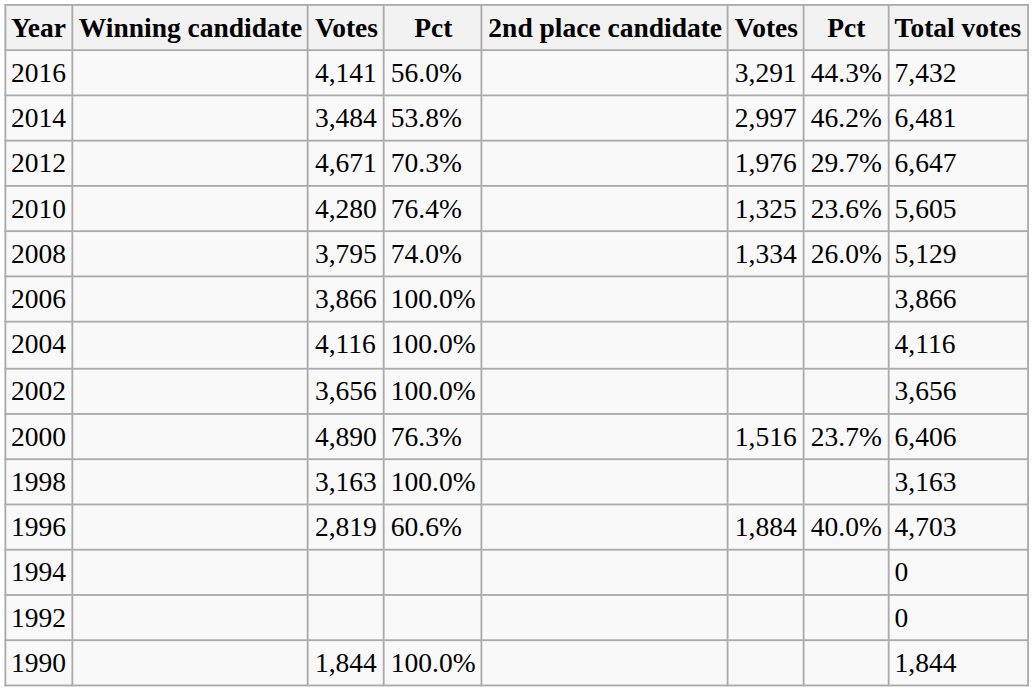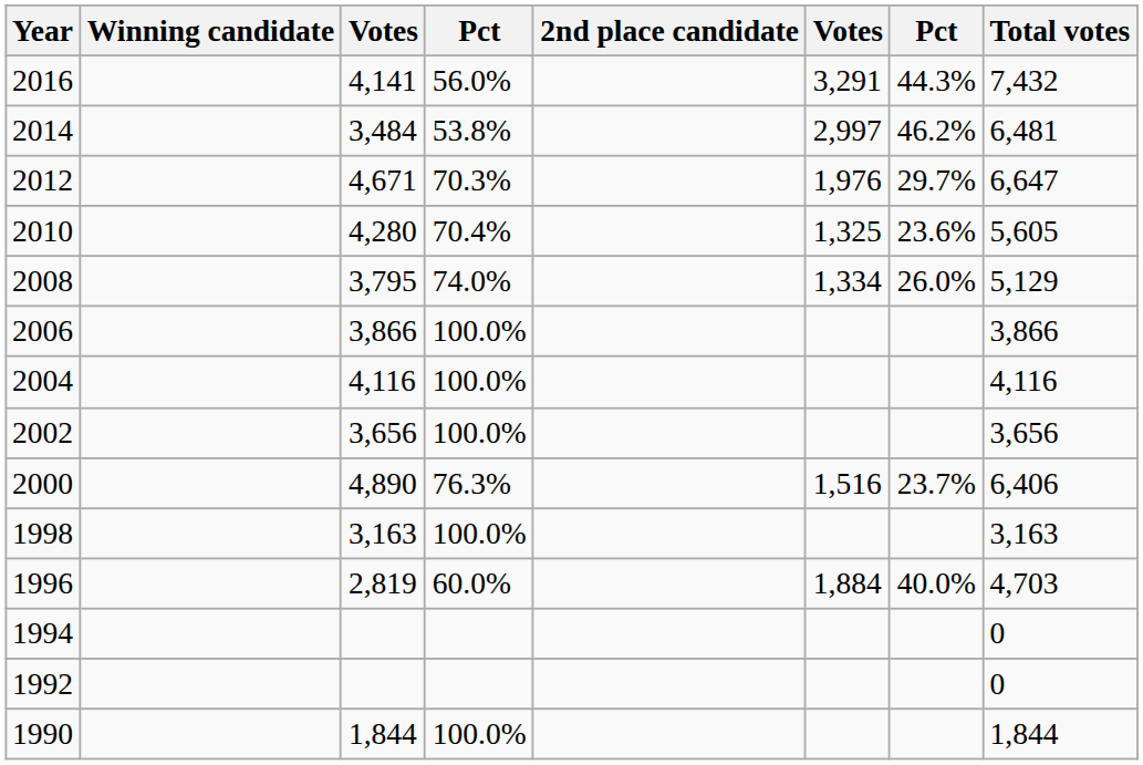 <table class="wikitable sortable" style="margin:0.5em ; font-size:95%">
 <tr>
 <th>Year</th>
 <th>Winning candidate</th>
 <th>Votes</th>
 <th>Pct</th>
 <th>2nd place candidate</th>
 <th>Votes</th>
 <th>Pct</th>
 <th>Total votes</th>
 </tr>
 <tr>
 <td>2016</td>
 <td></td>
 <td>4,141</td>
 <td>56.0%</td>
 <td></td>
 <td>3,291</td>
 <td>44.3%</td>
 <td>7,432</td>
 </tr>
 <tr>
 <td>2014</td>
 <td></td>
 <td>3,484</td>
 <td>53.8%</td>
 <td></td>
 <td>2,997</td>
 <td>46.2%</td>
 <td>6,481</td>
 </tr>
 <tr>
 <td>2012</td>
 <td></td>
 <td>4,671</td>
 <td>70.3%</td>
 <td></td>
 <td>1,976</td>
 <td>29.7%</td>
 <td>6,647</td>
 </tr>
 <tr>
 <td>2010</td>
 <td></td>
 <td>4,280</td>
-<td>76.4%</td>
+<td>70.4%</td>
 <td></td>
 <td>1,325</td>
 <td>23.6%</td>
 <td>5,605</td>
 </tr>
 <tr>
 <td>2008</td>
 <td></td>
 <td>3,795</td>
 <td>74.0%</td>
 <td></td>
 <td>1,334</td>
 <td>26.0%</td>
 <td>5,129</td>
 </tr>
 <tr>
 <td>2006</td>
 <td></td>
 <td>3,866</td>
 <td>100.0%</td>
 <td></td>
 <td></td>
 <td></td>
 <td>3,866</td>
 </tr>
 <tr>
 <td>2004</td>
 <td></td>
 <td>4,116</td>
 <td>100.0%</td>
 <td></td>
 <td></td>
 <td></td>
 <td>4,116</td>
 </tr>
 <tr>
 <td>2002</td>
 <td></td>
 <td>3,656</td>
 <td>100.0%</td>
 <td></td>
 <td></td>
 <td></td>
 <td>3,656</td>
 </tr>
 <tr>
 <td>2000</td>
 <td></td>
 <td>4,890</td>
 <td>76.3%</td>
 <td></td>
 <td>1,516</td>
 <td>23.7%</td>
 <td>6,406</td>
 </tr>
 <tr>
 <td>1998</td>
 <td></td>
 <td>3,163</td>
 <td>100.0%</td>
 <td></td>
 <td></td>
 <td></td>
 <td>3,163</td>
 </tr>
 <tr>
 <td>1996</td>
 <td></td>
 <td>2,819</td>
-<td>60.6%</td>
+<td>60.0%</td>
 <td></td>
 <td>1,884</td>
 <td>40.0%</td>
 <td>4,703</td>
 </tr>
 <tr>
 <td>1994</td>
 <td></td>
 <td></td>
 <td></td>
 <td></td>
 <td></td>
 <td></td>
 <td>0</td>
 </tr>
 <tr>
 <td>1992</td>
 <td></td>
 <td></td>
 <td></td>
 <td></td>
 <td></td>
 <td></td>
 <td>0</td>
 </tr>
 <tr>
 <td>1990</td>
 <td></td>
 <td>1,844</td>
 <td>100.0%</td>
 <td></td>
 <td></td>
 <td></td>
 <td>1,844</td>
 </tr>
 </table>
